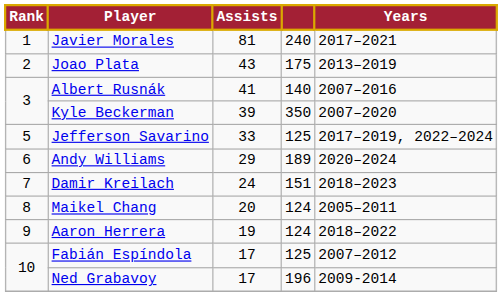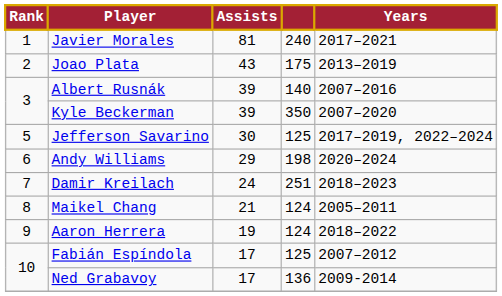 <table class="wikitable">
 <tr>
 </tr>
 <tr>
 <th style="background:#A32035; color:#FFF; border:2px solid #DAA900;" scope="col">Rank</th>
 <th style="background:#A32035; color:#FFF; border:2px solid #DAA900;" scope="col">Player</th>
 <th style="background:#A32035; color:#FFF; border:2px solid #DAA900;" scope="col">Assists</th>
 <th style="background:#A32035; color:#FFF; border:2px solid #DAA900;" scope="col"></th>
 <th style="background:#A32035; color:#FFF; border:2px solid #DAA900;" scope="col">Years</th>
 </tr>
 <tr>
 <td style="text-align:center;">1</td>
 <td>  <a href='#'>Javier Morales</a></td>
 <td align=center>81</td>
 <td align=center>240</td>
 <td>2017–2021</td>
 </tr>
 <tr>
 <td style="text-align:center;">2</td>
 <td> <a href='#'>Joao Plata</a></td>
 <td align=center>43</td>
 <td align=center>175</td>
 <td>2013–2019</td>
 </tr>
 <tr>
 <td rowspan="2" style="text-align:center;">3</td>
 <td> <a href='#'>Albert Rusnák</a></td>
-<td align=center>41</td>
+<td align=center>39</td>
 <td align=center>140</td>
 <td>2007–2016</td>
 </tr>
 <tr>
 <td>  <a href='#'>Kyle Beckerman</a></td>
 <td align=center>39</td>
 <td align=center>350</td>
 <td>2007–2020</td>
 </tr>
 <tr>
 <td style="text-align:center;">5</td>
 <td> <a href='#'>Jefferson Savarino</a></td>
-<td align=center>33</td>
+<td align=center>30</td>
 <td align=center>125</td>
 <td>2017–2019, 2022–2024</td>
 </tr>
 <tr>
 <td style="text-align:center;">6</td>
 <td>  <a href='#'>Andy Williams</a></td>
 <td align=center>29</td>
-<td align=center>189</td>
+<td align=center>198</td>
 <td>2020–2024</td>
 </tr>
 <tr>
 <td style="text-align:center;">7</td>
 <td> <a href='#'>Damir Kreilach</a></td>
 <td align=center>24</td>
-<td align=center>151</td>
+<td align=center>251</td>
 <td>2018–2023</td>
 </tr>
 <tr>
 <td style="text-align:center;">8</td>
 <td> <a href='#'>Maikel Chang</a></td>
-<td align=center>20</td>
+<td align=center>21</td>
 <td align=center>124</td>
 <td>2005–2011</td>
 </tr>
 <tr>
 <td style="text-align:center;">9</td>
 <td> <a href='#'>Aaron Herrera</a></td>
 <td align=center>19</td>
 <td align=center>124</td>
 <td>2018–2022</td>
 </tr>
 <tr>
 <td rowspan="2" style="text-align:center;">10</td>
 <td>  <a href='#'>Fabián Espíndola</a></td>
 <td align=center>17</td>
 <td align=center>125</td>
 <td>2007–2012</td>
 </tr>
 <tr>
 <td> <a href='#'>Ned Grabavoy</a></td>
 <td align=center>17</td>
-<td align=center>196</td>
+<td align=center>136</td>
 <td>2009-2014</td>
 </tr>
 <tr>
 </tr>
 </table>
